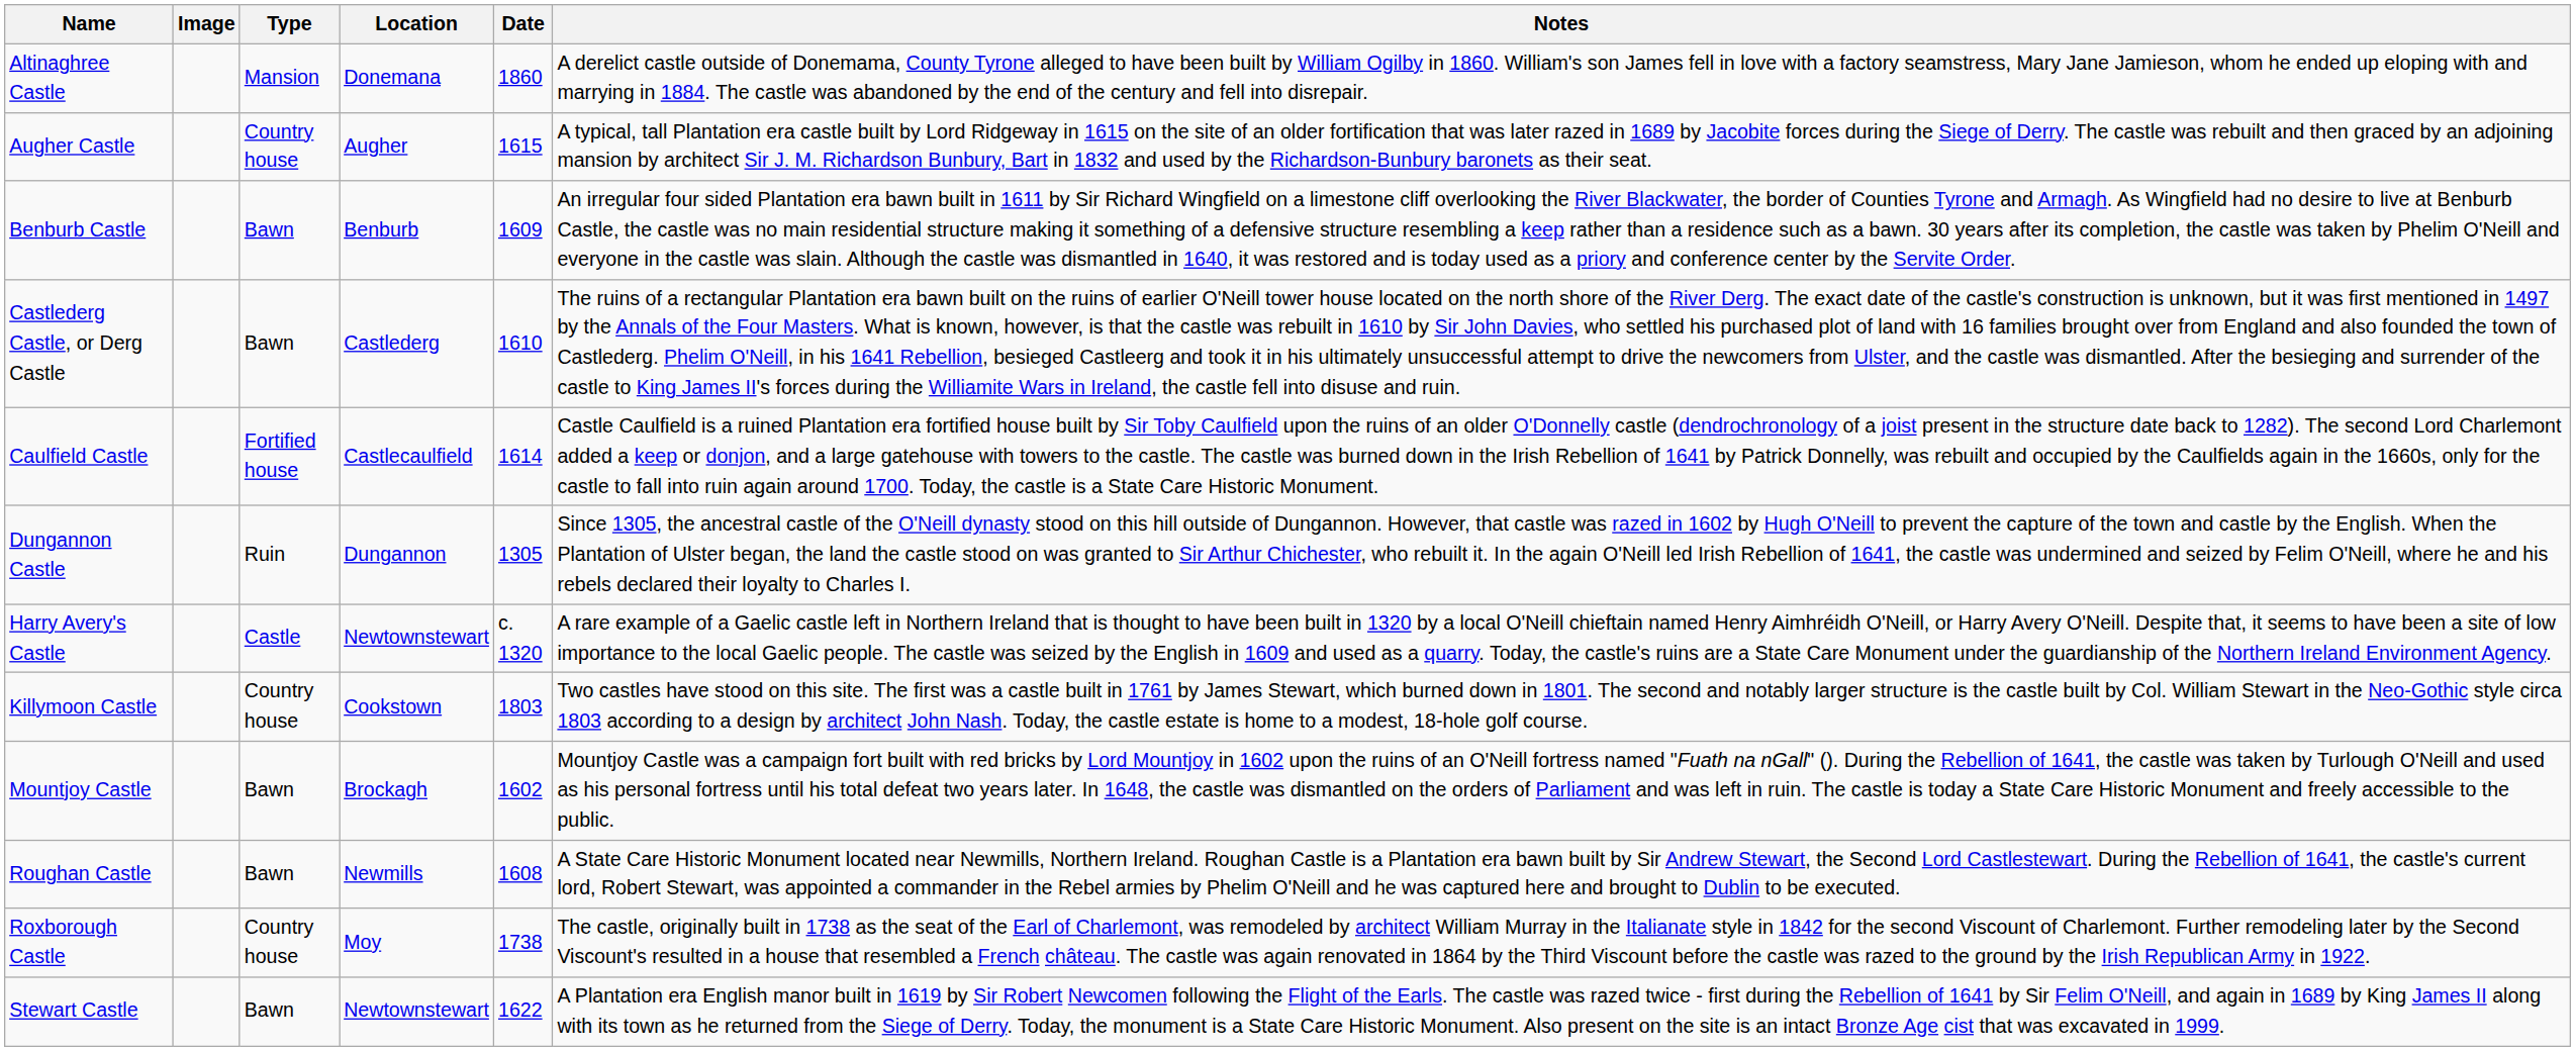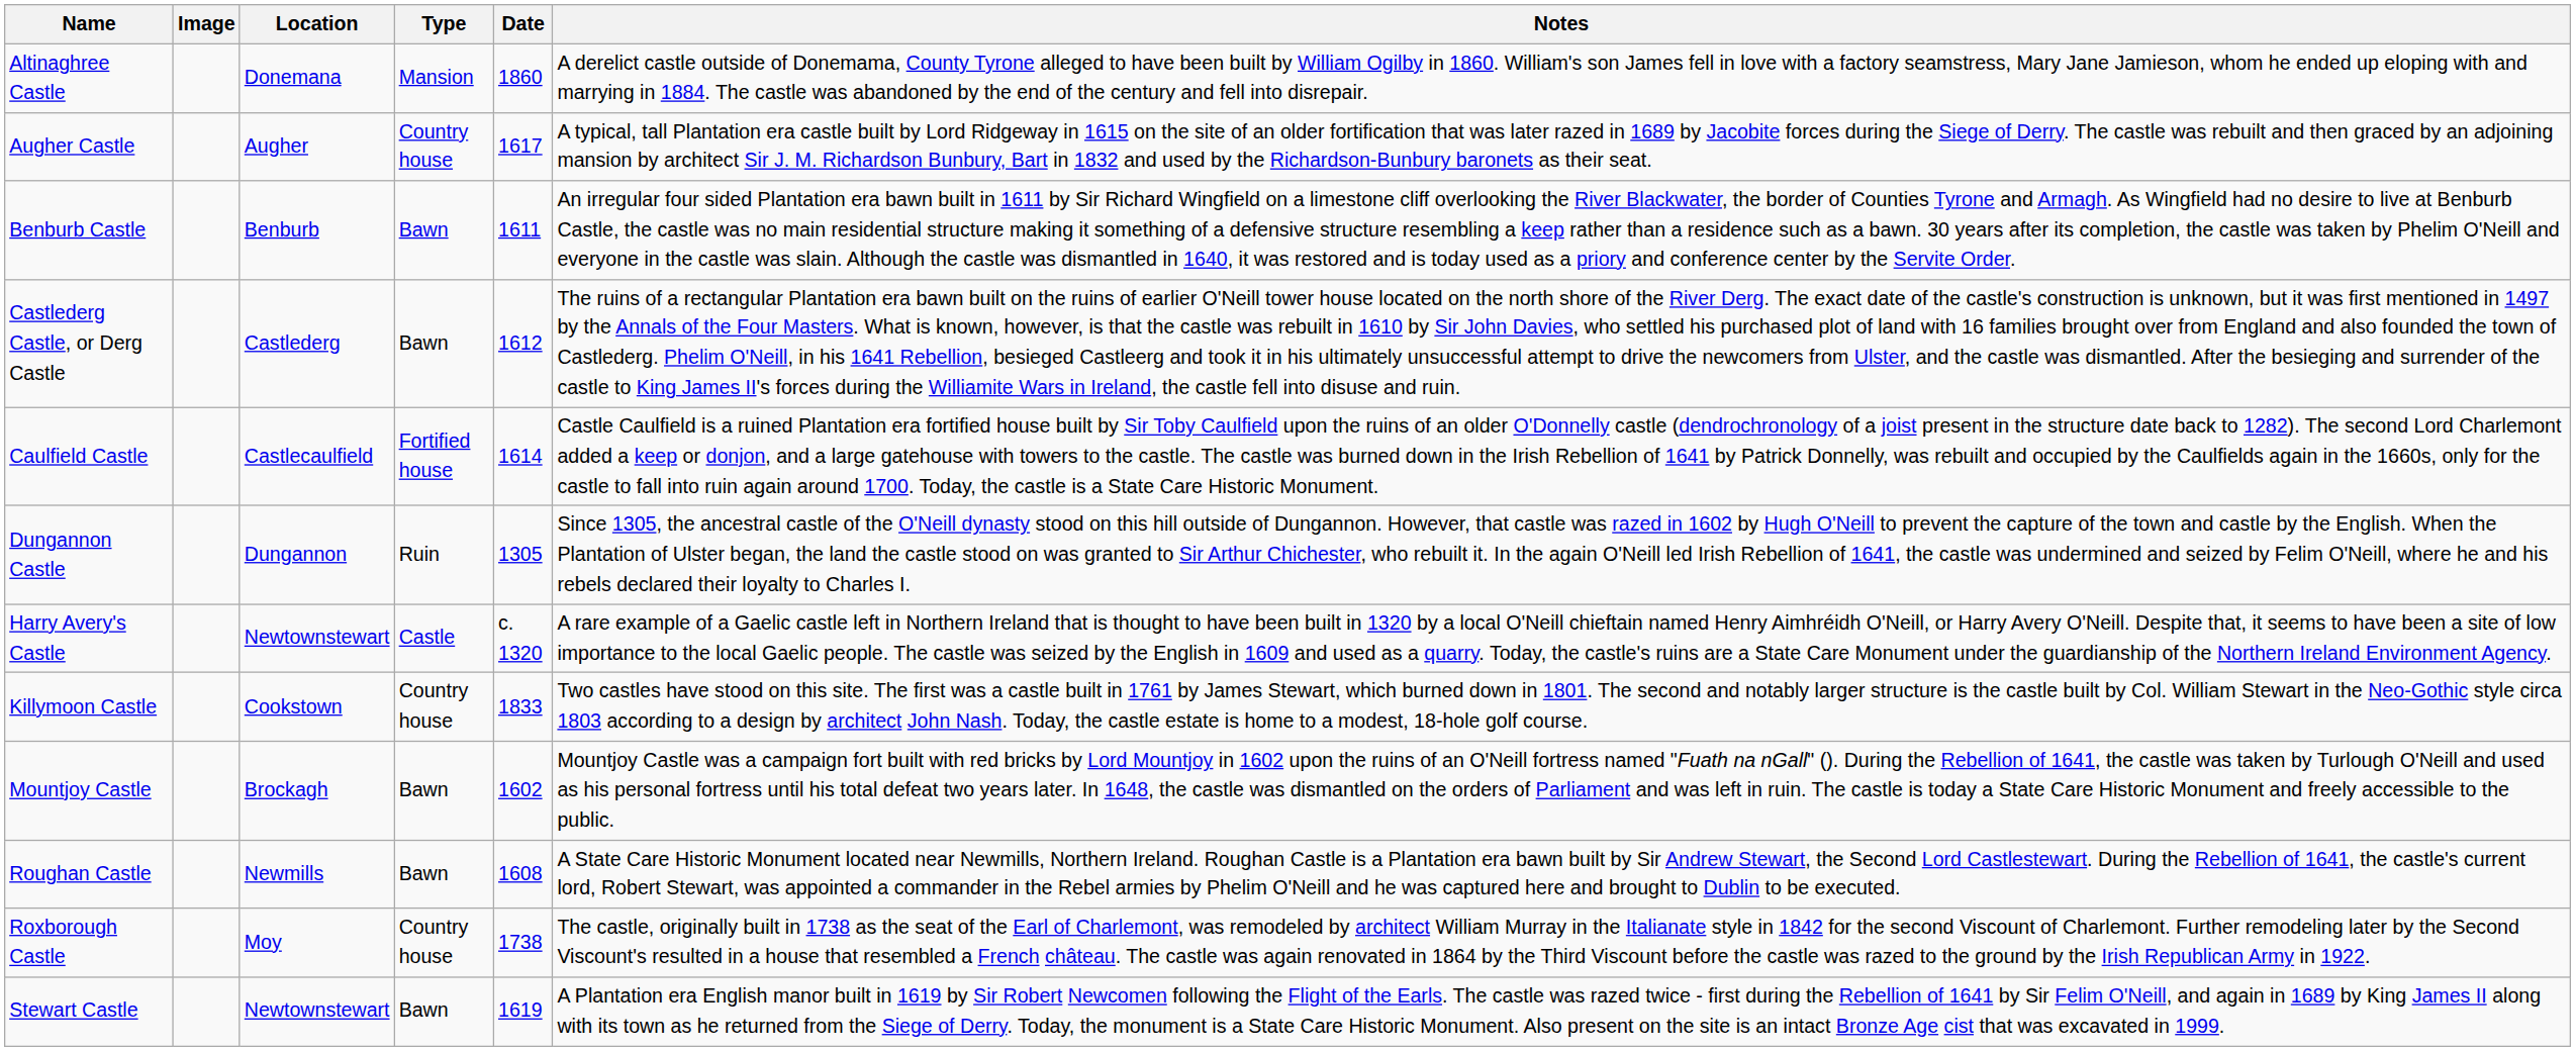 <table class="wikitable sortable" style="font-size:95%;border:0px;text-align:left;line-height:150%;">
 <tr>
 <th>Name</th>
 <th>Image</th>
+<th>Location</th>
 <th>Type</th>
-<th>Location</th>
 <th>Date</th>
 <th class="unsortable">Notes</th>
 </tr>
 <tr>
 <td><a href='#'>Altinaghree Castle</a></td>
 <td></td>
+<td><a href='#'>Donemana</a> </td>
 <td><a href='#'>Mansion</a></td>
-<td><a href='#'>Donemana</a> </td>
 <td><a href='#'>1860</a></td>
 <td>A derelict castle outside of Donemama, <a href='#'>County Tyrone</a> alleged to have been built by <a href='#'>William Ogilby</a> in <a href='#'>1860</a>. William's son James fell in love with a factory seamstress, Mary Jane Jamieson, whom he ended up eloping with and marrying in <a href='#'>1884</a>. The castle was abandoned by the end of the century and fell into disrepair.</td>
 </tr>
 <tr>
 <td><a href='#'>Augher Castle</a></td>
 <td></td>
+<td><a href='#'>Augher</a> </td>
 <td><a href='#'>Country house</a></td>
-<td><a href='#'>Augher</a> </td>
-<td><a href='#'>1615</a></td>
+<td><a href='#'>1617</a></td>
 <td>A typical,  tall Plantation era castle built by Lord Ridgeway in <a href='#'>1615</a> on the site of an older fortification that was later razed in <a href='#'>1689</a> by <a href='#'>Jacobite</a> forces during the <a href='#'>Siege of Derry</a>. The castle was rebuilt and then graced by an adjoining mansion by architect <a href='#'>Sir J. M. Richardson Bunbury, Bart</a> in <a href='#'>1832</a> and used by the <a href='#'>Richardson-Bunbury baronets</a> as their seat.</td>
 </tr>
 <tr>
 <td><a href='#'>Benburb Castle</a></td>
 <td></td>
+<td><a href='#'>Benburb</a> </td>
 <td><a href='#'>Bawn</a></td>
-<td><a href='#'>Benburb</a> </td>
-<td><a href='#'>1609</a></td>
+<td><a href='#'>1611</a></td>
 <td>An irregular four sided Plantation era bawn built in <a href='#'>1611</a> by Sir Richard Wingfield on a limestone cliff overlooking the <a href='#'>River Blackwater</a>, the border of Counties <a href='#'>Tyrone</a> and <a href='#'>Armagh</a>. As Wingfield had no desire to live at Benburb Castle, the castle was no main residential structure making it something of a defensive structure resembling a <a href='#'>keep</a> rather than a residence such as a bawn. 30 years after its completion, the castle was taken by Phelim O'Neill and everyone in the castle was slain. Although the castle was dismantled in <a href='#'>1640</a>, it was restored and is today used as a <a href='#'>priory</a> and conference center by the <a href='#'>Servite Order</a>.</td>
 </tr>
 <tr>
 <td><a href='#'>Castlederg Castle</a>, or Derg Castle</td>
 <td></td>
+<td><a href='#'>Castlederg</a> </td>
 <td>Bawn</td>
-<td><a href='#'>Castlederg</a> </td>
-<td><a href='#'>1610</a></td>
+<td><a href='#'>1612</a></td>
 <td>The ruins of a rectangular Plantation era bawn built on the ruins of earlier O'Neill tower house located on the north shore of the <a href='#'>River Derg</a>. The exact date of the castle's construction is unknown, but it was first mentioned in <a href='#'>1497</a> by the <a href='#'>Annals of the Four Masters</a>. What is known, however, is that the castle was rebuilt in <a href='#'>1610</a> by <a href='#'>Sir John Davies</a>, who settled his purchased plot of land with 16 families brought over from England and also founded the town of Castlederg. <a href='#'>Phelim O'Neill</a>, in his <a href='#'>1641 Rebellion</a>, besieged Castleerg and took it in his ultimately unsuccessful attempt to drive the newcomers from <a href='#'>Ulster</a>, and the castle was dismantled. After the besieging and surrender of the castle to <a href='#'>King James II</a>'s forces during the <a href='#'>Williamite Wars in Ireland</a>, the castle fell into disuse and ruin.</td>
 </tr>
 <tr>
 <td><a href='#'>Caulfield Castle</a></td>
 <td></td>
+<td><a href='#'>Castlecaulfield</a> </td>
 <td><a href='#'>Fortified house</a></td>
-<td><a href='#'>Castlecaulfield</a> </td>
 <td><a href='#'>1614</a></td>
 <td>Castle Caulfield is a ruined Plantation era fortified house built by <a href='#'>Sir Toby Caulfield</a> upon the ruins of an older <a href='#'>O'Donnelly</a> castle (<a href='#'>dendrochronology</a> of a <a href='#'>joist</a> present in the structure date back to <a href='#'>1282</a>). The second Lord Charlemont added a <a href='#'>keep</a> or <a href='#'>donjon</a>, and a large gatehouse with towers to the castle. The castle was burned down in the Irish Rebellion of <a href='#'>1641</a> by Patrick Donnelly, was rebuilt and occupied by the Caulfields again in the 1660s, only for the castle to fall into ruin again around <a href='#'>1700</a>. Today, the castle is a State Care Historic Monument.</td>
 </tr>
 <tr>
 <td><a href='#'>Dungannon Castle</a></td>
 <td></td>
+<td><a href='#'>Dungannon</a> </td>
 <td>Ruin</td>
-<td><a href='#'>Dungannon</a> </td>
 <td><a href='#'>1305</a></td>
 <td>Since <a href='#'>1305</a>, the ancestral castle of the <a href='#'>O'Neill dynasty</a> stood on this hill outside of Dungannon. However, that castle was <a href='#'>razed in 1602</a> by <a href='#'>Hugh O'Neill</a> to prevent the capture of the town and castle by the English. When the Plantation of Ulster began, the land the castle stood on was granted to <a href='#'>Sir Arthur Chichester</a>, who rebuilt it. In the again O'Neill led Irish Rebellion of <a href='#'>1641</a>, the castle was undermined and seized by Felim O'Neill, where he and his rebels declared their loyalty to Charles I.</td>
 </tr>
 <tr>
 <td><a href='#'>Harry Avery's Castle</a></td>
 <td></td>
+<td><a href='#'>Newtownstewart</a> </td>
 <td><a href='#'>Castle</a></td>
-<td><a href='#'>Newtownstewart</a> </td>
 <td>c. <a href='#'>1320</a></td>
 <td>A rare example of a Gaelic castle left in Northern Ireland that is thought to have been built in <a href='#'>1320</a> by a local O'Neill chieftain named Henry Aimhréidh O'Neill, or Harry Avery O'Neill. Despite that, it seems to have been a site of low importance to the local Gaelic people. The castle was seized by the English in <a href='#'>1609</a> and used as a <a href='#'>quarry</a>. Today, the castle's ruins are a State Care Monument under the guardianship of the <a href='#'>Northern Ireland Environment Agency</a>.</td>
 </tr>
 <tr>
 <td><a href='#'>Killymoon Castle</a></td>
 <td></td>
+<td><a href='#'>Cookstown</a> </td>
 <td>Country house</td>
-<td><a href='#'>Cookstown</a> </td>
-<td><a href='#'>1803</a></td>
+<td><a href='#'>1833</a></td>
 <td>Two castles have stood on this site. The first was a castle built in <a href='#'>1761</a> by James Stewart, which burned down in <a href='#'>1801</a>. The second and notably larger structure is the castle built by Col. William Stewart in the <a href='#'>Neo-Gothic</a> style circa <a href='#'>1803</a> according to a design by <a href='#'>architect</a> <a href='#'>John Nash</a>. Today, the castle estate is home to a modest, 18-hole golf course.</td>
 </tr>
 <tr>
 <td><a href='#'>Mountjoy Castle</a></td>
 <td></td>
+<td><a href='#'>Brockagh</a> </td>
 <td>Bawn</td>
-<td><a href='#'>Brockagh</a> </td>
 <td><a href='#'>1602</a></td>
 <td>Mountjoy Castle was a campaign fort built with red bricks by <a href='#'>Lord Mountjoy</a> in <a href='#'>1602</a> upon the ruins of an O'Neill fortress named "<em>Fuath na nGall</em>" (). During the <a href='#'>Rebellion of 1641</a>, the castle was taken by Turlough O'Neill and used as his personal fortress until his total defeat two years later. In <a href='#'>1648</a>, the castle was dismantled on the orders of <a href='#'>Parliament</a> and was left in ruin. The castle is today a State Care Historic Monument and freely accessible to the public.</td>
 </tr>
 <tr>
 <td><a href='#'>Roughan Castle</a></td>
 <td></td>
+<td><a href='#'>Newmills</a> </td>
 <td>Bawn</td>
-<td><a href='#'>Newmills</a> </td>
 <td><a href='#'>1608</a></td>
 <td>A State Care Historic Monument located near Newmills, Northern Ireland. Roughan Castle is a Plantation era bawn built by Sir <a href='#'>Andrew Stewart</a>, the Second <a href='#'>Lord Castlestewart</a>. During the <a href='#'>Rebellion of 1641</a>, the castle's current lord, Robert Stewart, was appointed a commander in the Rebel armies by Phelim O'Neill and he was captured here and brought to <a href='#'>Dublin</a> to be executed.</td>
 </tr>
 <tr>
 <td><a href='#'>Roxborough Castle</a></td>
 <td></td>
+<td><a href='#'>Moy</a> </td>
 <td>Country house</td>
-<td><a href='#'>Moy</a> </td>
 <td><a href='#'>1738</a></td>
 <td>The castle, originally built in <a href='#'>1738</a> as the seat of the <a href='#'>Earl of Charlemont</a>, was remodeled by <a href='#'>architect</a> William Murray in the <a href='#'>Italianate</a> style in <a href='#'>1842</a> for the second Viscount of Charlemont. Further remodeling later by the Second Viscount's resulted in a house that resembled a <a href='#'>French</a> <a href='#'>château</a>. The castle was again renovated in 1864 by the Third Viscount before the castle was razed to the ground by the <a href='#'>Irish Republican Army</a> in <a href='#'>1922</a>.</td>
 </tr>
 <tr>
 <td><a href='#'>Stewart Castle</a></td>
 <td></td>
+<td><a href='#'>Newtownstewart</a> </td>
 <td>Bawn</td>
-<td><a href='#'>Newtownstewart</a> </td>
-<td><a href='#'>1622</a></td>
+<td><a href='#'>1619</a></td>
 <td>A Plantation era English manor built in <a href='#'>1619</a> by <a href='#'>Sir Robert</a> <a href='#'>Newcomen</a> following the <a href='#'>Flight of the Earls</a>. The castle was razed twice - first during the <a href='#'>Rebellion of 1641</a> by Sir <a href='#'>Felim O'Neill</a>, and again in <a href='#'>1689</a> by King <a href='#'>James II</a> along with its town as he returned from the <a href='#'>Siege of Derry</a>. Today, the monument is a State Care Historic Monument. Also present on the site is an intact <a href='#'>Bronze Age</a> <a href='#'>cist</a> that was excavated in <a href='#'>1999</a>.</td>
 </tr>
 </table>
